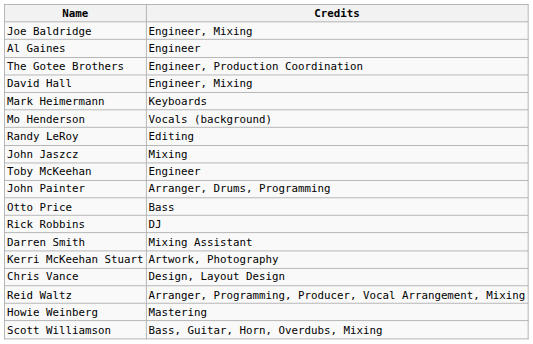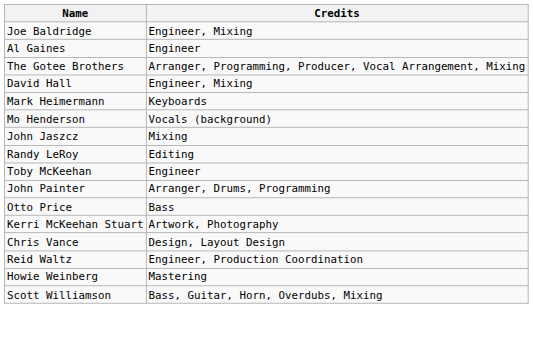 <table class="wikitable">
 <tr>
 <th>Name</th>
 <th>Credits</th>
 </tr>
 <tr>
 <td>Joe Baldridge</td>
 <td>Engineer, Mixing</td>
 </tr>
 <tr>
 <td>Al Gaines</td>
 <td>Engineer</td>
 </tr>
 <tr>
 <td>The Gotee Brothers</td>
-<td>Engineer, Production Coordination</td>
+<td>Arranger, Programming, Producer, Vocal Arrangement, Mixing</td>
 </tr>
 <tr>
 <td>David Hall</td>
 <td>Engineer, Mixing</td>
 </tr>
 <tr>
 <td>Mark Heimermann</td>
 <td>Keyboards</td>
 </tr>
 <tr>
 <td>Mo Henderson</td>
 <td>Vocals (background)</td>
 </tr>
 <tr>
+<td>John Jaszcz</td>
+<td>Mixing</td>
+</tr>
+<tr>
 <td>Randy LeRoy</td>
 <td>Editing</td>
-</tr>
-<tr>
-<td>John Jaszcz</td>
-<td>Mixing</td>
 </tr>
 <tr>
 <td>Toby McKeehan</td>
 <td>Engineer</td>
 </tr>
 <tr>
 <td>John Painter</td>
 <td>Arranger, Drums, Programming</td>
 </tr>
 <tr>
 <td>Otto Price</td>
 <td>Bass</td>
 </tr>
 <tr>
-<td>Rick Robbins</td>
-<td>DJ</td>
-</tr>
-<tr>
-<td>Darren Smith</td>
-<td>Mixing Assistant</td>
-</tr>
-<tr>
 <td>Kerri McKeehan Stuart</td>
 <td>Artwork, Photography</td>
 </tr>
 <tr>
 <td>Chris Vance</td>
 <td>Design, Layout Design</td>
 </tr>
 <tr>
 <td>Reid Waltz</td>
-<td>Arranger, Programming, Producer, Vocal Arrangement, Mixing</td>
+<td>Engineer, Production Coordination</td>
 </tr>
 <tr>
 <td>Howie Weinberg</td>
 <td>Mastering</td>
 </tr>
 <tr>
 <td>Scott Williamson</td>
 <td>Bass, Guitar, Horn, Overdubs, Mixing</td>
 </tr>
 </table>
